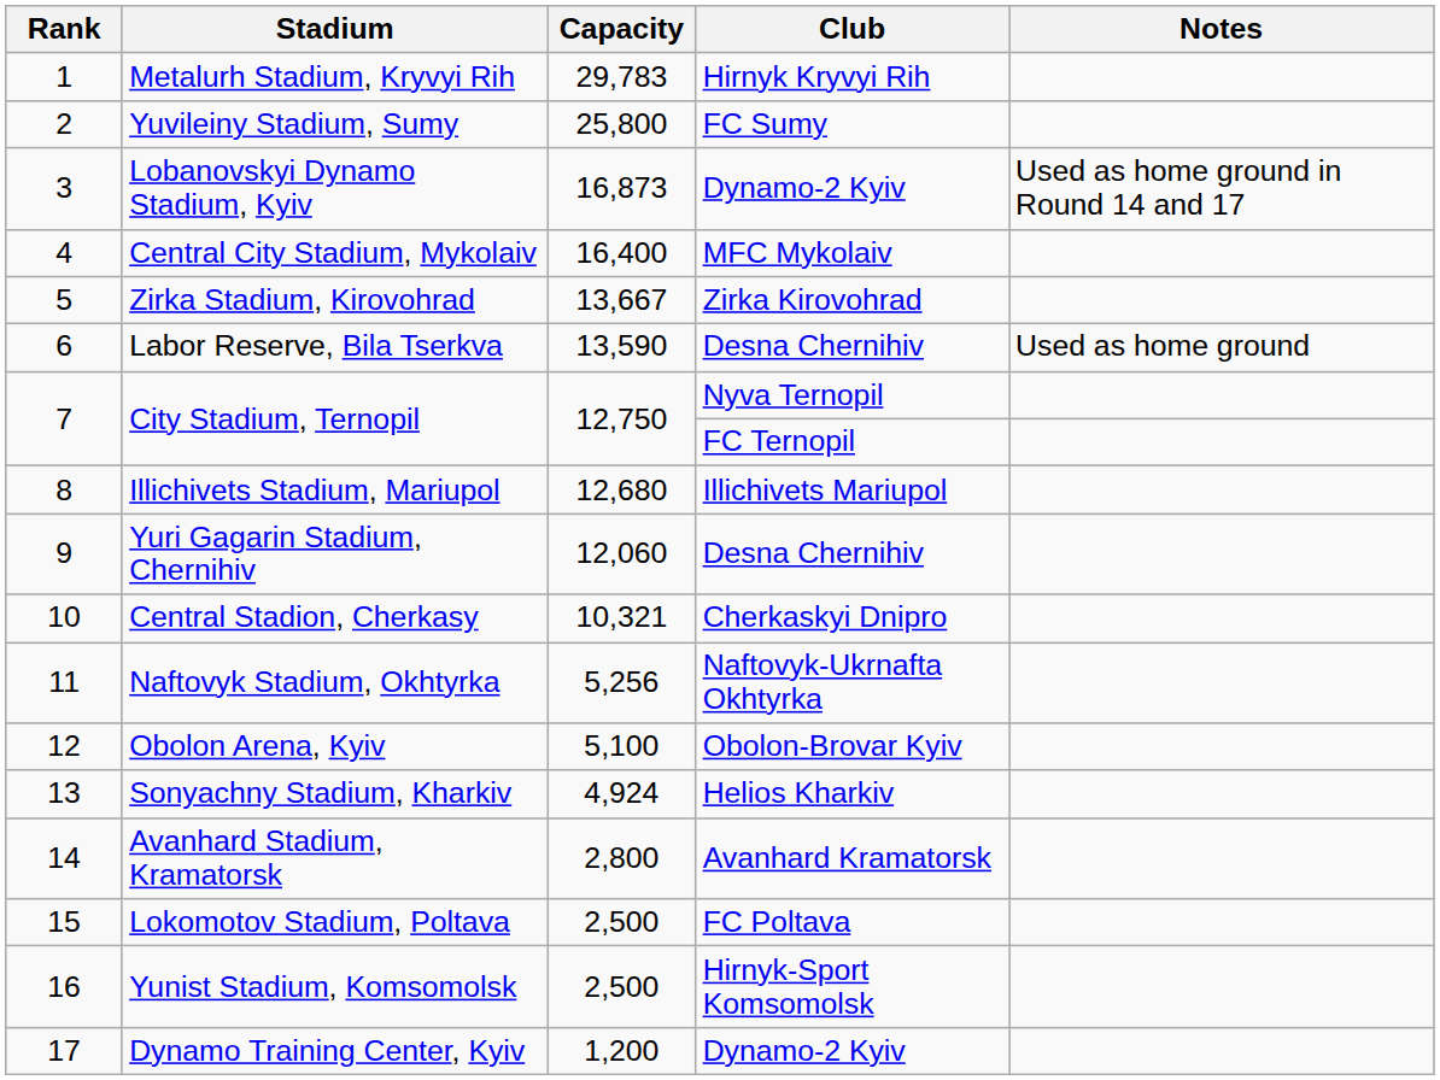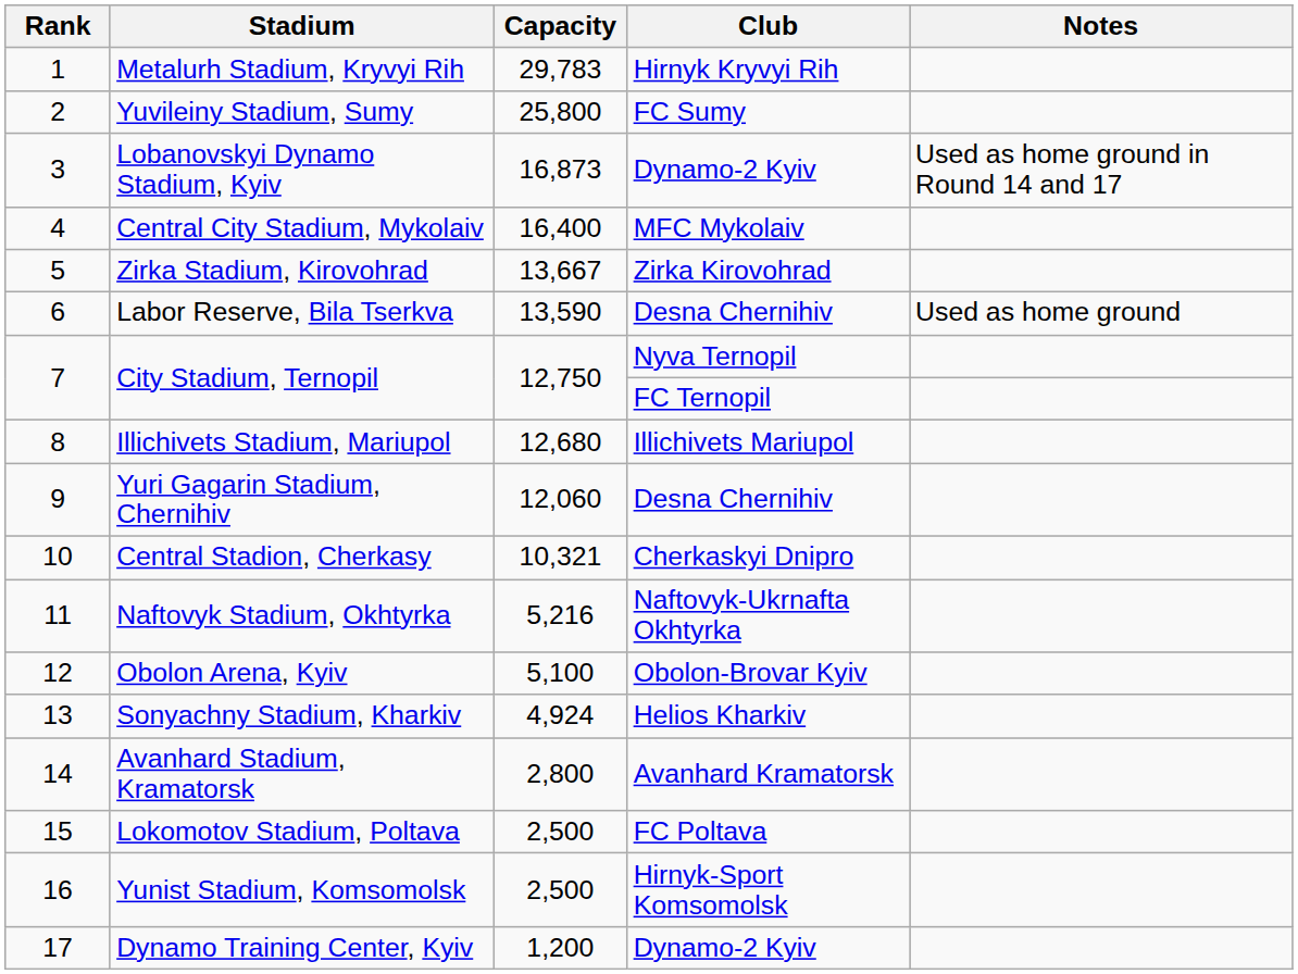 <table class="wikitable">
 <tr>
 <th width=55>Rank</th>
 <th width=220>Stadium</th>
 <th width=72>Capacity</th>
 <th width=160>Club</th>
 <th width=220>Notes</th>
 </tr>
 <tr>
 <td align=center>1</td>
 <td><a href='#'>Metalurh Stadium</a>, <a href='#'>Kryvyi Rih</a></td>
 <td align=center>29,783</td>
 <td><a href='#'>Hirnyk Kryvyi Rih</a></td>
 <td></td>
 </tr>
 <tr>
 <td align=center>2</td>
 <td><a href='#'>Yuvileiny Stadium</a>, <a href='#'>Sumy</a></td>
 <td align=center>25,800</td>
 <td><a href='#'>FC Sumy</a></td>
 <td></td>
 </tr>
 <tr>
 <td align=center>3</td>
 <td><a href='#'>Lobanovskyi Dynamo Stadium</a>, <a href='#'>Kyiv</a></td>
 <td align=center>16,873</td>
 <td><a href='#'>Dynamo-2 Kyiv</a></td>
 <td>Used as home ground in Round 14 and 17</td>
 </tr>
 <tr>
 <td align=center>4</td>
 <td><a href='#'>Central City Stadium</a>, <a href='#'>Mykolaiv</a></td>
 <td align=center>16,400</td>
 <td><a href='#'>MFC Mykolaiv</a></td>
 <td></td>
 </tr>
 <tr>
 <td align=center>5</td>
 <td><a href='#'>Zirka Stadium</a>, <a href='#'>Kirovohrad</a></td>
 <td align=center>13,667</td>
 <td><a href='#'>Zirka Kirovohrad</a></td>
 <td></td>
 </tr>
 <tr>
 <td align=center>6</td>
 <td>Labor Reserve, <a href='#'>Bila Tserkva</a></td>
 <td align=center>13,590</td>
 <td><a href='#'>Desna Chernihiv</a></td>
 <td>Used as home ground</td>
 </tr>
 <tr>
 <td rowspan=2 align=center>7</td>
 <td rowspan=2><a href='#'>City Stadium</a>, <a href='#'>Ternopil</a></td>
 <td rowspan=2 align=center>12,750</td>
 <td><a href='#'>Nyva Ternopil</a></td>
 <td></td>
 </tr>
 <tr>
 <td><a href='#'>FC Ternopil</a></td>
 <td></td>
 </tr>
 <tr>
 <td align=center>8</td>
 <td><a href='#'>Illichivets Stadium</a>, <a href='#'>Mariupol</a></td>
 <td align=center>12,680</td>
 <td><a href='#'>Illichivets Mariupol</a></td>
 <td></td>
 </tr>
 <tr>
 <td align=center>9</td>
 <td><a href='#'>Yuri Gagarin Stadium</a>, <a href='#'>Chernihiv</a></td>
 <td align=center>12,060</td>
 <td><a href='#'>Desna Chernihiv</a></td>
 <td></td>
 </tr>
 <tr>
 <td align=center>10</td>
 <td><a href='#'>Central Stadion</a>, <a href='#'>Cherkasy</a></td>
 <td align=center>10,321</td>
 <td><a href='#'>Cherkaskyi Dnipro</a></td>
 <td></td>
 </tr>
 <tr>
 <td align=center>11</td>
 <td><a href='#'>Naftovyk Stadium</a>, <a href='#'>Okhtyrka</a></td>
-<td align=center>5,256</td>
+<td align=center>5,216</td>
 <td><a href='#'>Naftovyk-Ukrnafta Okhtyrka</a></td>
 <td></td>
 </tr>
 <tr>
 <td align=center>12</td>
 <td><a href='#'>Obolon Arena</a>, <a href='#'>Kyiv</a></td>
 <td align=center>5,100</td>
 <td><a href='#'>Obolon-Brovar Kyiv</a></td>
 <td></td>
 </tr>
 <tr>
 <td align=center>13</td>
 <td><a href='#'>Sonyachny Stadium</a>, <a href='#'>Kharkiv</a></td>
 <td align=center>4,924</td>
 <td><a href='#'>Helios Kharkiv</a></td>
 <td></td>
 </tr>
 <tr>
 <td align=center>14</td>
 <td><a href='#'>Avanhard Stadium</a>, <a href='#'>Kramatorsk</a></td>
 <td align=center>2,800</td>
 <td><a href='#'>Avanhard Kramatorsk</a></td>
 <td></td>
 </tr>
 <tr>
 <td align=center>15</td>
 <td><a href='#'>Lokomotov Stadium</a>, <a href='#'>Poltava</a></td>
 <td align=center>2,500</td>
 <td><a href='#'>FC Poltava</a></td>
 <td></td>
 </tr>
 <tr>
 <td align=center>16</td>
 <td><a href='#'>Yunist Stadium</a>, <a href='#'>Komsomolsk</a></td>
 <td align=center>2,500</td>
 <td><a href='#'>Hirnyk-Sport Komsomolsk</a></td>
 <td></td>
 </tr>
 <tr>
 <td align=center>17</td>
 <td><a href='#'>Dynamo Training Center</a>, <a href='#'>Kyiv</a></td>
 <td align=center>1,200</td>
 <td><a href='#'>Dynamo-2 Kyiv</a></td>
 <td></td>
 </tr>
 </table>
